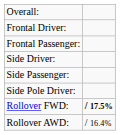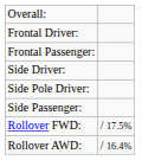 <table class="wikitable">
 <tr>
 <td>Overall:</td>
 <td></td>
 </tr>
 <tr>
 <td>Frontal Driver:</td>
 <td></td>
 </tr>
 <tr>
 <td>Frontal Passenger:</td>
 <td></td>
 </tr>
 <tr>
 <td>Side Driver:</td>
 <td></td>
 </tr>
 <tr>
+<td>Side Pole Driver:</td>
+<td></td>
+</tr>
+<tr>
 <td>Side Passenger:</td>
 <td></td>
 </tr>
 <tr>
-<td>Side Pole Driver:</td>
-<td></td>
-</tr>
-<tr>
 <td><a href='#'>Rollover</a> FWD:</td>
-<td><strong> / <small>17.5%</small></strong></td>
+<td> / <small>17.5%</small></td>
 </tr>
 <tr>
 <td>Rollover AWD:</td>
 <td> / <small>16.4%</small></td>
 </tr>
 </table>
